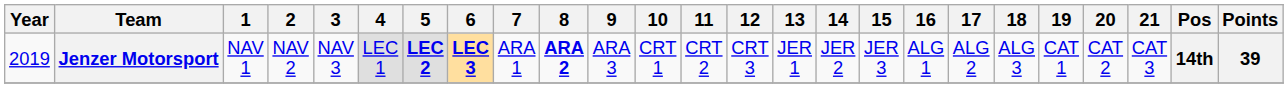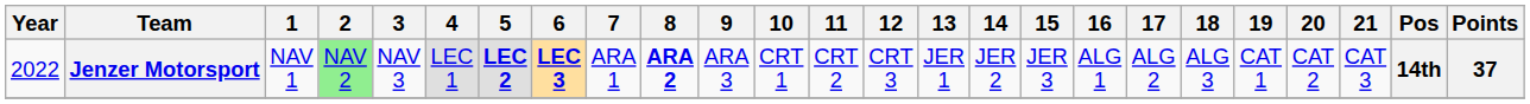 <table class="wikitable" style="text-align:center; font-size:85%">
 <tr>
 <th>Year</th>
 <th>Team</th>
 <th>1</th>
 <th>2</th>
 <th>3</th>
 <th>4</th>
 <th>5</th>
 <th>6</th>
 <th>7</th>
 <th>8</th>
 <th>9</th>
 <th>10</th>
 <th>11</th>
 <th>12</th>
 <th>13</th>
 <th>14</th>
 <th>15</th>
 <th>16</th>
 <th>17</th>
 <th>18</th>
 <th>19</th>
 <th>20</th>
 <th>21</th>
 <th>Pos</th>
 <th>Points</th>
 </tr>
 <tr>
-<td><a href='#'>2019</a></td>
+<td><a href='#'>2022</a></td>
 <th nowrap><a href='#'>Jenzer Motorsport</a></th>
 <td><a href='#'>NAV<br>1</a></td>
-<td><a href='#'>NAV<br>2</a></td>
+<td style="background: lightgreen;"><a href='#'>NAV<br>2</a></td>
 <td><a href='#'>NAV<br>3</a></td>
 <td style="background:#DFDFDF"><a href='#'>LEC<br>1</a><br></td>
 <td style="background:#DFDFDF"><strong><a href='#'>LEC<br>2</a></strong><br></td>
 <td style="background:#FFDF9F"><strong><a href='#'>LEC<br>3</a></strong><br></td>
 <td><a href='#'>ARA<br>1</a></td>
 <td><strong><a href='#'>ARA<br>2</a></strong></td>
 <td><a href='#'>ARA<br>3</a></td>
 <td><a href='#'>CRT<br>1</a></td>
 <td><a href='#'>CRT<br>2</a></td>
 <td><a href='#'>CRT<br>3</a></td>
 <td><a href='#'>JER<br>1</a></td>
 <td><a href='#'>JER<br>2</a></td>
 <td><a href='#'>JER<br>3</a></td>
 <td><a href='#'>ALG<br>1</a></td>
 <td><a href='#'>ALG<br>2</a></td>
 <td><a href='#'>ALG<br>3</a></td>
 <td><a href='#'>CAT<br>1</a></td>
 <td><a href='#'>CAT<br>2</a></td>
 <td><a href='#'>CAT<br>3</a></td>
 <th>14th</th>
-<th>39</th>
+<th>37</th>
 </tr>
 <tr>
 </tr>
 </table>
